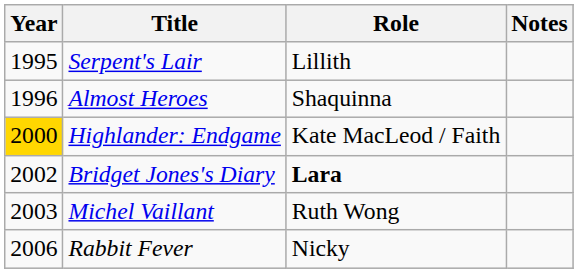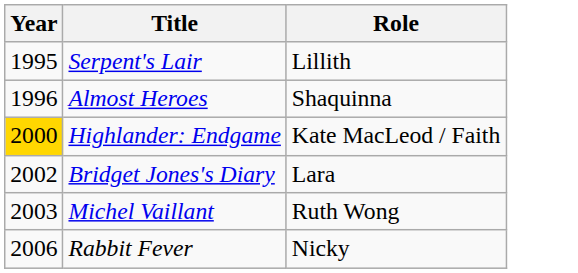 <table class="wikitable">
 <tr>
 <th>Year</th>
 <th>Title</th>
 <th>Role</th>
-<th>Notes</th>
 </tr>
 <tr>
 <td>1995</td>
 <td><em><a href='#'>Serpent's Lair</a></em></td>
 <td>Lillith</td>
-<td></td>
 </tr>
 <tr>
 <td>1996</td>
 <td><em><a href='#'>Almost Heroes</a></em></td>
 <td>Shaquinna</td>
-<td></td>
 </tr>
 <tr>
 <td style="background: gold;">2000</td>
 <td><em><a href='#'>Highlander: Endgame</a></em></td>
 <td>Kate MacLeod / Faith</td>
-<td></td>
 </tr>
 <tr>
 <td>2002</td>
 <td><em><a href='#'>Bridget Jones's Diary</a></em></td>
-<td><strong>Lara</strong></td>
-<td></td>
+<td>Lara</td>
 </tr>
 <tr>
 <td>2003</td>
 <td><em><a href='#'>Michel Vaillant</a></em></td>
 <td>Ruth Wong</td>
-<td></td>
 </tr>
 <tr>
 <td>2006</td>
 <td><em>Rabbit Fever</em></td>
 <td>Nicky</td>
-<td></td>
 </tr>
 </table>
